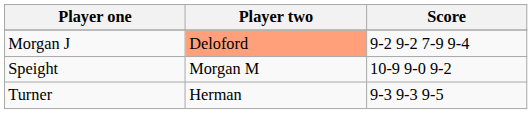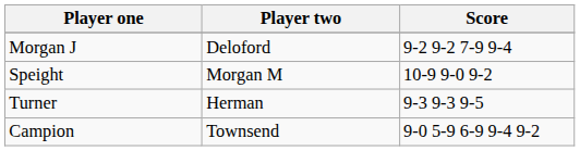 <table class="wikitable">
 <tr>
 <th width=170>Player one</th>
 <th width=170>Player two</th>
 <th width=150>Score</th>
 </tr>
 <tr>
 </tr>
 <tr>
 <td> Morgan J</td>
-<td style="background: lightsalmon;"> Deloford</td>
+<td> Deloford</td>
 <td>9-2 9-2 7-9 9-4</td>
 </tr>
 <tr>
 <td> Speight</td>
 <td> Morgan M</td>
 <td>10-9 9-0 9-2</td>
 </tr>
 <tr>
 <td> Turner</td>
 <td> Herman</td>
 <td>9-3 9-3 9-5</td>
 </tr>
+<tr>
+<td> Campion</td>
+<td> Townsend</td>
+<td>9-0 5-9 6-9 9-4 9-2</td>
+</tr>
 </table>
